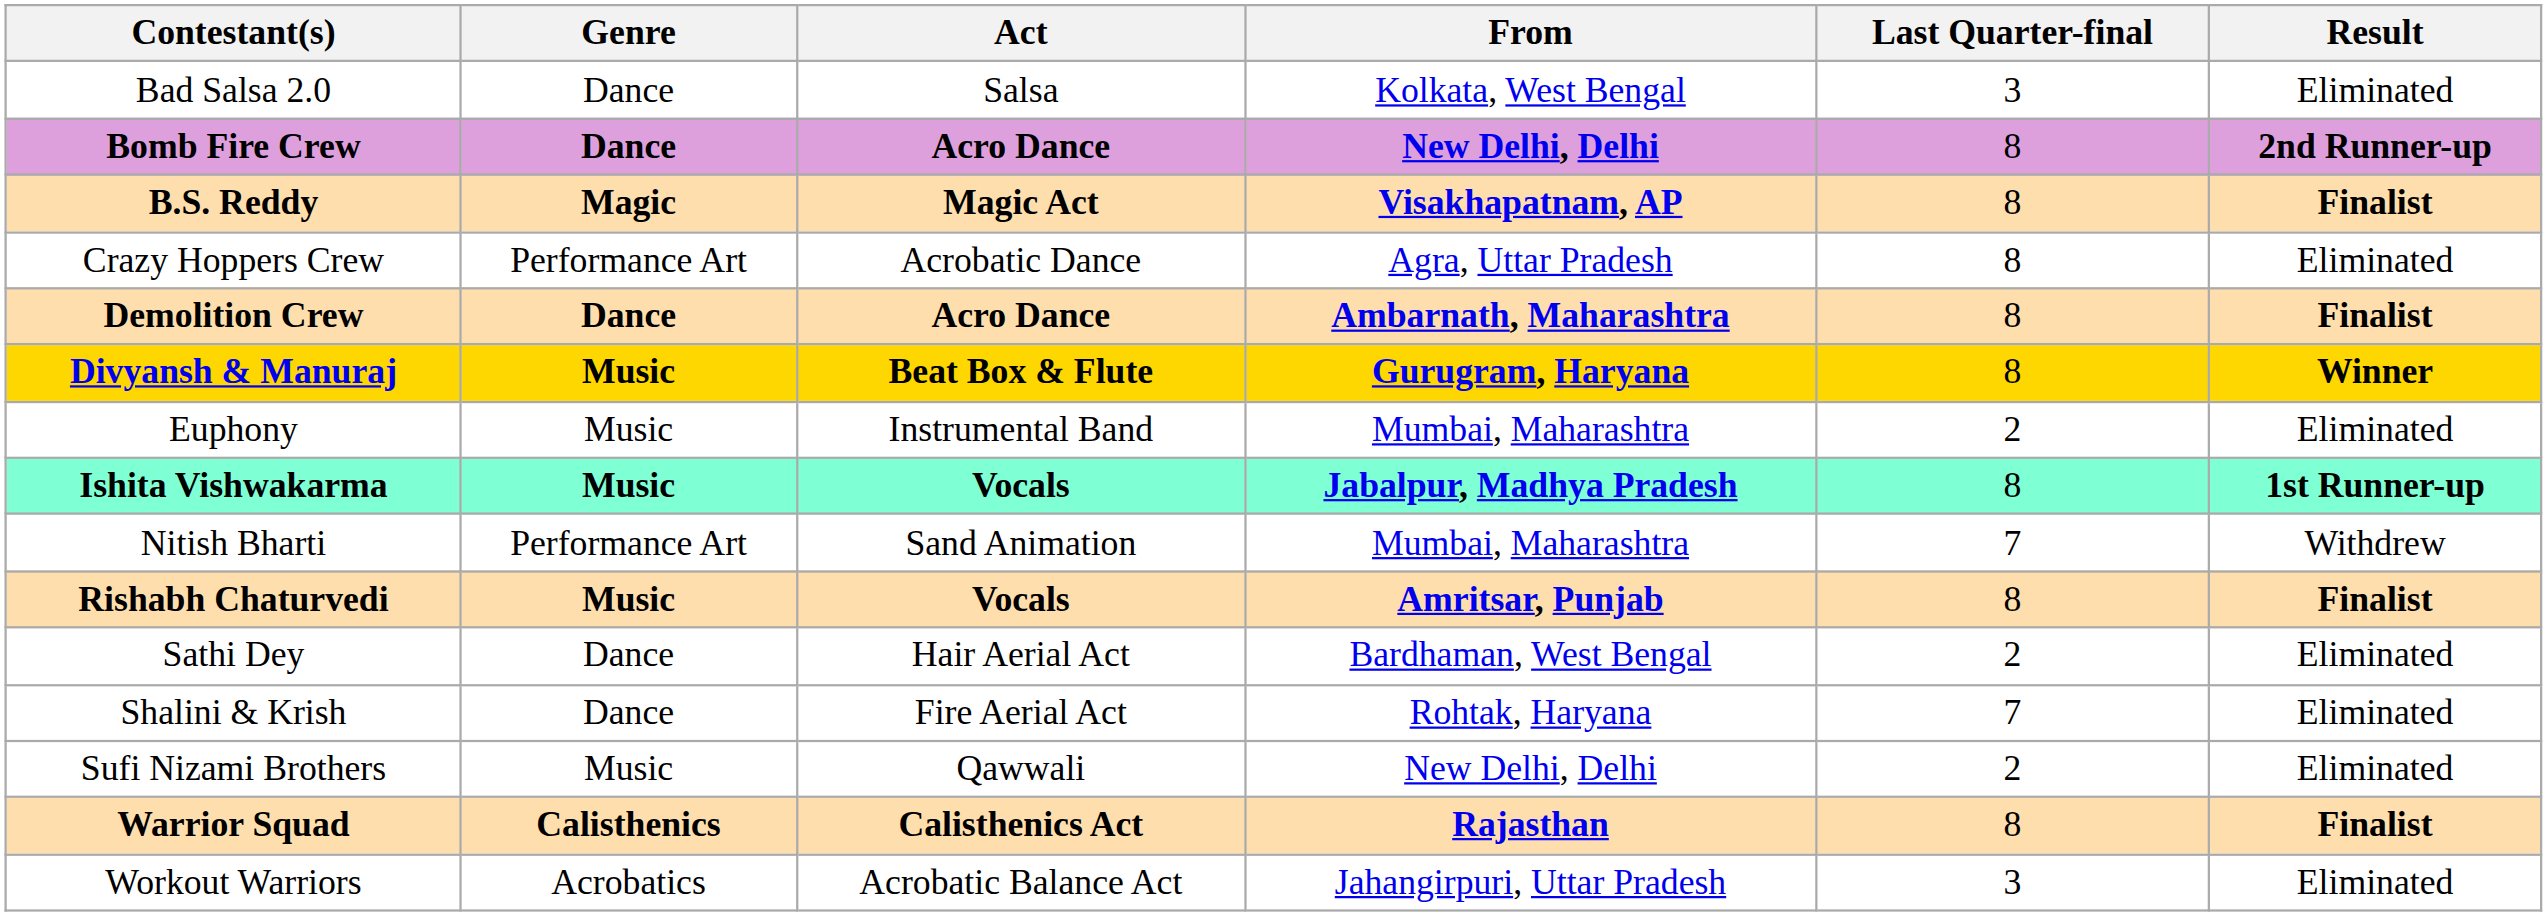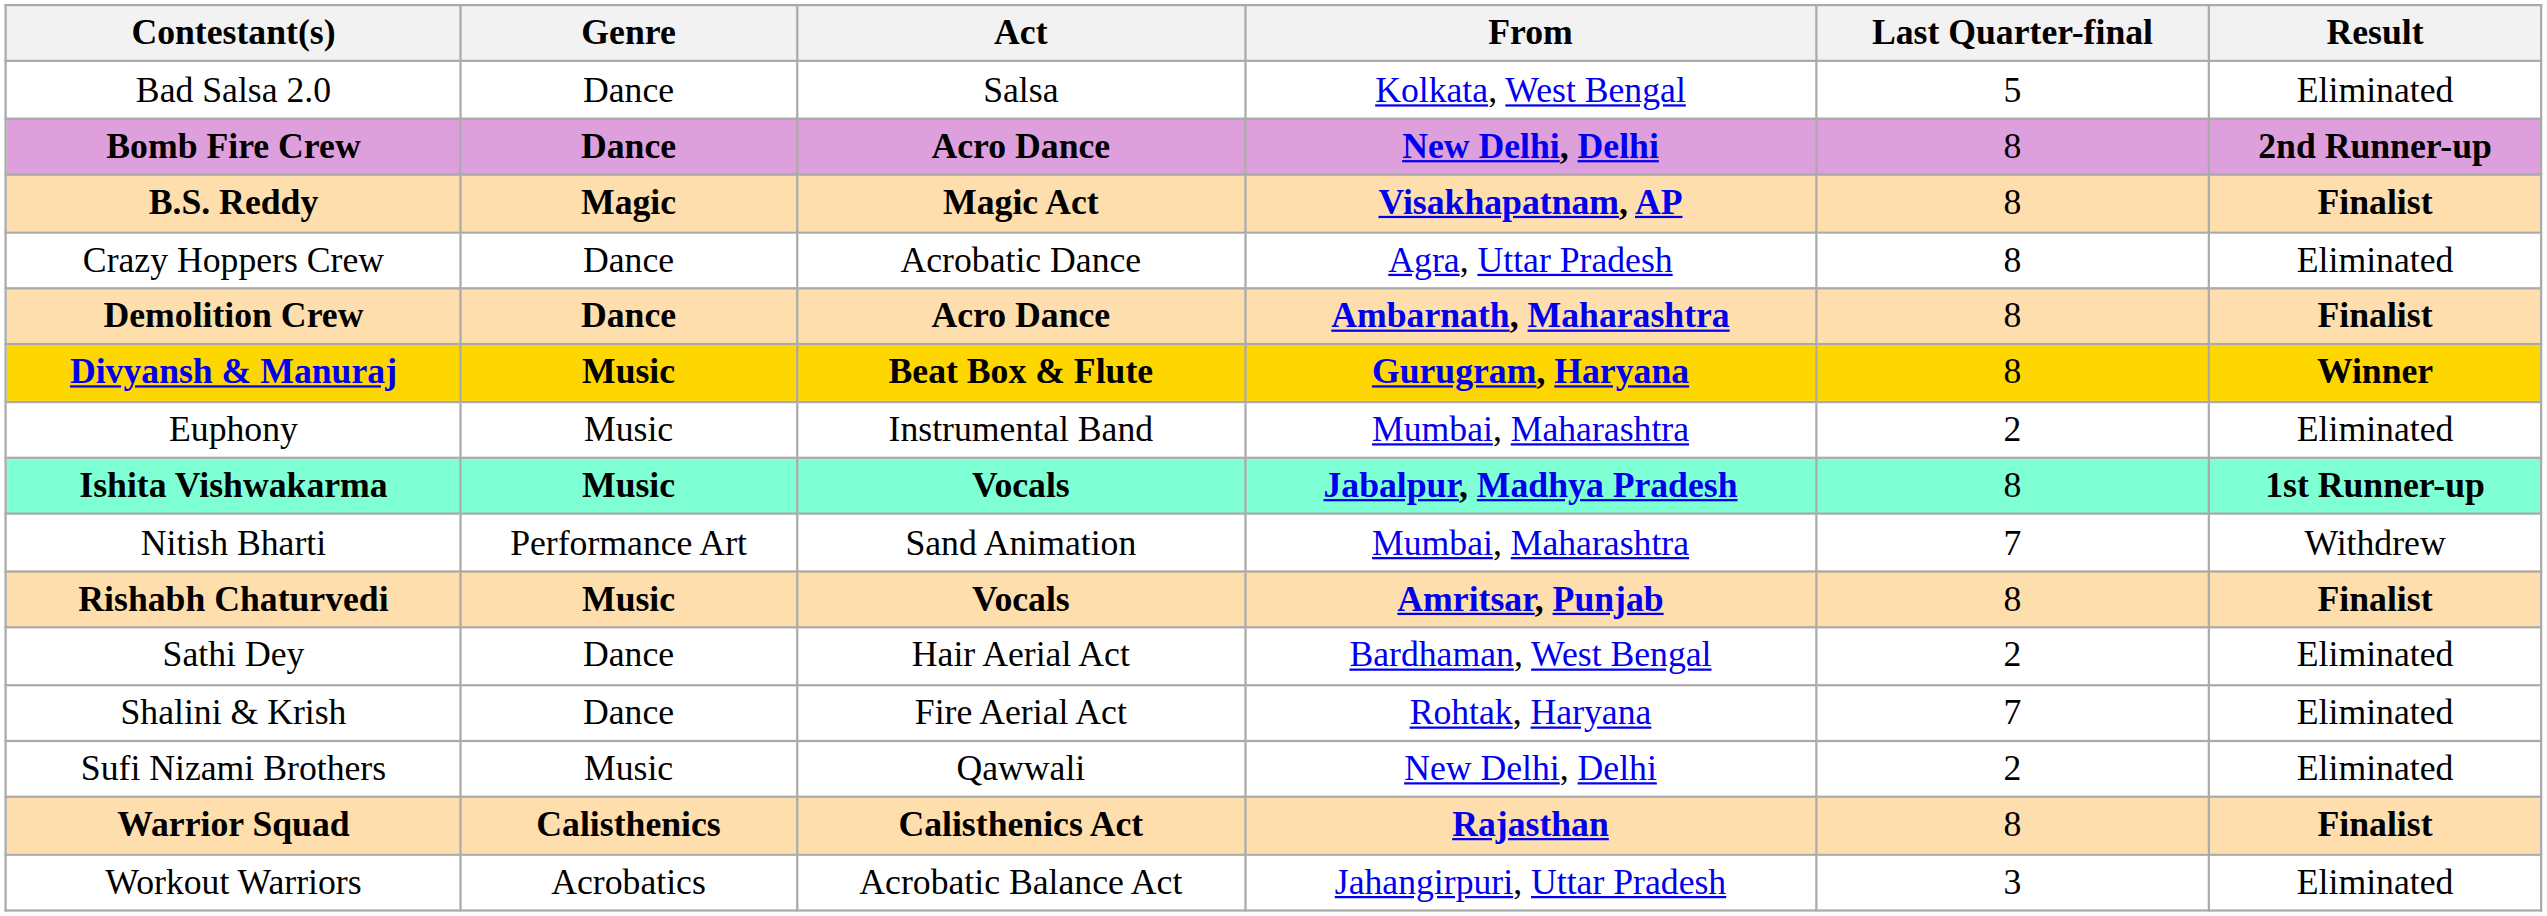 <table class="wikitable sortable" style="margin-left: auto; margin-right: auto; border: none; width:90%; text-align:center;">
 <tr>
 <th>Contestant(s)</th>
 <th>Genre</th>
 <th>Act</th>
 <th>From</th>
 <th>Last Quarter-final</th>
 <th>Result</th>
 </tr>
 <tr style="background:white;">
 <td>Bad Salsa 2.0</td>
 <td>Dance</td>
 <td>Salsa</td>
 <td><a href='#'>Kolkata</a>, <a href='#'>West Bengal</a></td>
-<td>3</td>
+<td>5</td>
 <td>Eliminated</td>
 </tr>
 <tr style="background:#DDA0DD;" |>
 <td><strong>Bomb Fire Crew </strong></td>
 <td><strong>Dance</strong></td>
 <td><strong>Acro Dance</strong></td>
 <td><strong><a href='#'>New Delhi</a>, <a href='#'>Delhi</a></strong></td>
 <td>8</td>
 <td><strong>2nd Runner-up</strong></td>
 </tr>
 <tr style="background:NavajoWhite;" |>
 <td><strong>B.S. Reddy</strong></td>
 <td><strong>Magic</strong></td>
 <td><strong>Magic Act</strong></td>
 <td><strong><a href='#'>Visakhapatnam</a>, <a href='#'>AP</a></strong></td>
 <td>8</td>
 <td><strong>Finalist</strong></td>
 </tr>
 <tr style="background:white;" |>
 <td>Crazy Hoppers Crew </td>
-<td>Performance Art</td>
+<td>Dance</td>
 <td>Acrobatic Dance</td>
 <td><a href='#'>Agra</a>, <a href='#'>Uttar Pradesh</a></td>
 <td>8</td>
 <td>Eliminated</td>
 </tr>
 <tr style="background:NavajoWhite;" |>
 <td><strong>Demolition Crew </strong></td>
 <td><strong>Dance</strong></td>
 <td><strong>Acro Dance</strong></td>
 <td><strong><a href='#'>Ambarnath</a>, <a href='#'>Maharashtra</a></strong></td>
 <td>8</td>
 <td><strong>Finalist</strong></td>
 </tr>
 <tr style="background:Gold;" |>
 <td><strong><a href='#'>Divyansh & Manuraj</a> </strong></td>
 <td><strong>Music</strong></td>
 <td><strong>Beat Box & Flute</strong></td>
 <td><strong><a href='#'>Gurugram</a>, <a href='#'>Haryana</a></strong></td>
 <td>8</td>
 <td><strong>Winner</strong></td>
 </tr>
 <tr style="background:white;" |>
 <td>Euphony </td>
 <td>Music</td>
 <td>Instrumental Band</td>
 <td><a href='#'>Mumbai</a>, <a href='#'>Maharashtra</a></td>
 <td>2</td>
 <td>Eliminated</td>
 </tr>
 <tr style="background:#7FFFD4;" |>
 <td><strong>Ishita Vishwakarma </strong></td>
 <td><strong>Music</strong></td>
 <td><strong>Vocals</strong></td>
 <td><strong><a href='#'>Jabalpur</a>, <a href='#'>Madhya Pradesh</a></strong></td>
 <td>8</td>
 <td><strong>1st Runner-up</strong></td>
 </tr>
 <tr style="background:white;" |>
 <td>Nitish Bharti </td>
 <td>Performance Art</td>
 <td>Sand Animation</td>
 <td><a href='#'>Mumbai</a>, <a href='#'>Maharashtra</a></td>
 <td>7</td>
 <td>Withdrew</td>
 </tr>
 <tr style="background:NavajoWhite;" |>
 <td><strong>Rishabh Chaturvedi</strong></td>
 <td><strong>Music</strong></td>
 <td><strong>Vocals</strong></td>
 <td><strong><a href='#'>Amritsar</a>, <a href='#'>Punjab</a></strong></td>
 <td>8</td>
 <td><strong>Finalist</strong></td>
 </tr>
 <tr style="background:white;" |>
 <td>Sathi Dey </td>
 <td>Dance</td>
 <td>Hair Aerial Act</td>
 <td><a href='#'>Bardhaman</a>, <a href='#'>West Bengal</a></td>
 <td>2</td>
 <td>Eliminated</td>
 </tr>
 <tr style="background:white;" |>
 <td>Shalini & Krish </td>
 <td>Dance</td>
 <td>Fire Aerial Act</td>
 <td><a href='#'>Rohtak</a>, <a href='#'>Haryana</a></td>
 <td>7</td>
 <td>Eliminated</td>
 </tr>
 <tr style="background:white;">
 <td>Sufi Nizami Brothers</td>
 <td>Music</td>
 <td>Qawwali</td>
 <td><a href='#'>New Delhi</a>, <a href='#'>Delhi</a></td>
 <td>2</td>
 <td>Eliminated</td>
 </tr>
 <tr style="background:NavajoWhite;" |>
 <td><strong>Warrior Squad</strong></td>
 <td><strong>Calisthenics</strong></td>
 <td><strong>Calisthenics Act</strong></td>
 <td><strong><a href='#'>Rajasthan</a></strong></td>
 <td>8</td>
 <td><strong>Finalist</strong></td>
 </tr>
 <tr style="background:white;">
 <td>Workout Warriors </td>
 <td>Acrobatics</td>
 <td>Acrobatic Balance Act</td>
 <td><a href='#'>Jahangirpuri</a>, <a href='#'>Uttar Pradesh</a></td>
 <td>3</td>
 <td>Eliminated</td>
 </tr>
 </table>
